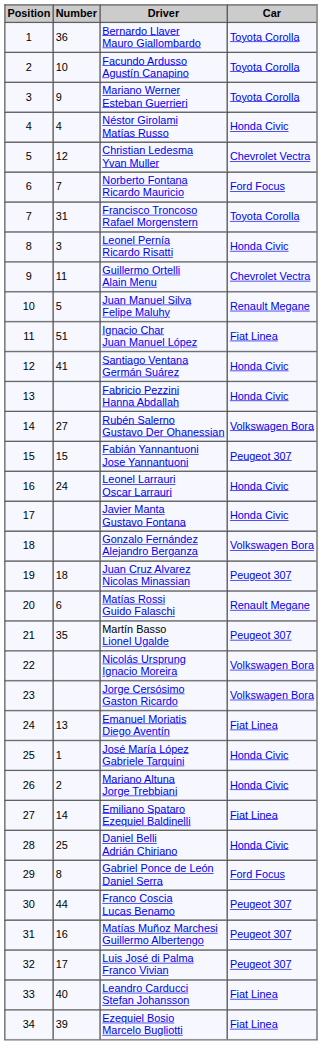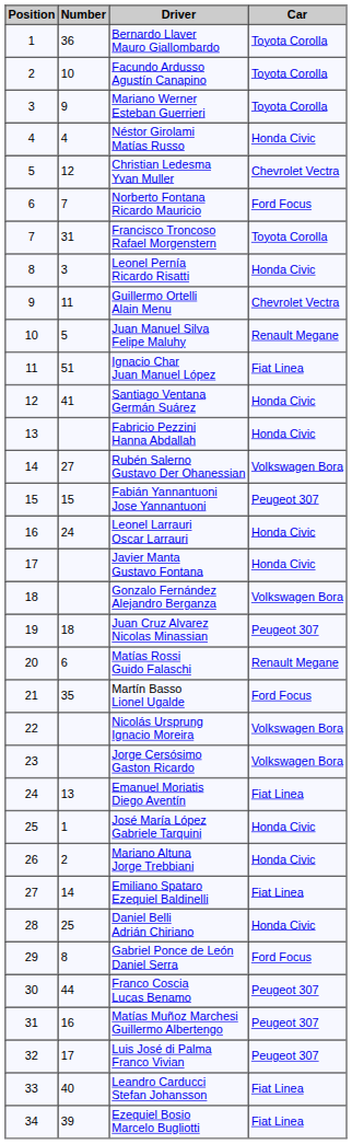 <table style="background:#f7f8ff;" cellpadding="3" cellspacing="0" border="1" style="font-size: 95%; border: gray solid 1px; border-collapse: collapse;">
 <tr align="center" style="background:#CCCCCC;">
 <th>Position</th>
 <th>Number</th>
 <th>Driver</th>
 <th>Car</th>
 </tr>
 <tr align="center">
 <td>1</td>
 <td align="left">36</td>
 <td align="left"> <a href='#'>Bernardo Llaver</a><br> <a href='#'>Mauro Giallombardo</a></td>
 <td align="left"><a href='#'>Toyota Corolla</a></td>
 </tr>
 <tr align="center">
 <td>2</td>
 <td align="left">10</td>
 <td align="left"> <a href='#'>Facundo Ardusso</a><br> <a href='#'>Agustín Canapino</a></td>
 <td align="left"><a href='#'>Toyota Corolla</a></td>
 </tr>
 <tr align="center">
 <td>3</td>
 <td align="left">9</td>
 <td align="left"> <a href='#'>Mariano Werner</a><br> <a href='#'>Esteban Guerrieri</a></td>
 <td align="left"><a href='#'>Toyota Corolla</a></td>
 </tr>
 <tr align="center">
 <td>4</td>
 <td align="left">4</td>
 <td align="left"> <a href='#'>Néstor Girolami</a><br> <a href='#'>Matías Russo</a></td>
 <td align="left"><a href='#'>Honda Civic</a></td>
 </tr>
 <tr align="center">
 <td>5</td>
 <td align="left">12</td>
 <td align="left"> <a href='#'>Christian Ledesma</a><br> <a href='#'>Yvan Muller</a></td>
 <td align="left"><a href='#'>Chevrolet Vectra</a></td>
 </tr>
 <tr align="center">
 <td>6</td>
 <td align="left">7</td>
 <td align="left"> <a href='#'>Norberto Fontana</a><br> <a href='#'>Ricardo Mauricio</a></td>
 <td align="left"><a href='#'>Ford Focus</a></td>
 </tr>
 <tr align="center">
 <td>7</td>
 <td align="left">31</td>
 <td align="left"> <a href='#'>Francisco Troncoso</a><br> <a href='#'>Rafael Morgenstern</a></td>
 <td align="left"><a href='#'>Toyota Corolla</a></td>
 </tr>
 <tr align="center">
 <td>8</td>
 <td align="left">3</td>
 <td align="left"> <a href='#'>Leonel Pernía</a><br> <a href='#'>Ricardo Risatti</a></td>
 <td align="left"><a href='#'>Honda Civic</a></td>
 </tr>
 <tr align="center">
 <td>9</td>
 <td align="left">11</td>
 <td align="left"> <a href='#'>Guillermo Ortelli</a><br> <a href='#'>Alain Menu</a></td>
 <td align="left"><a href='#'>Chevrolet Vectra</a></td>
 </tr>
 <tr align="center">
 <td>10</td>
 <td align="left">5</td>
 <td align="left"> <a href='#'>Juan Manuel Silva</a><br> <a href='#'>Felipe Maluhy</a></td>
 <td align="left"><a href='#'>Renault Megane</a></td>
 </tr>
 <tr align="center">
 <td>11</td>
 <td align="left">51</td>
 <td align="left"> <a href='#'>Ignacio Char</a><br> <a href='#'>Juan Manuel López</a></td>
 <td align="left"><a href='#'>Fiat Linea</a></td>
 </tr>
 <tr align="center">
 <td>12</td>
 <td align="left">41</td>
 <td align="left"> <a href='#'>Santiago Ventana</a><br> <a href='#'>Germán Suárez</a></td>
 <td align="left"><a href='#'>Honda Civic</a></td>
 </tr>
 <tr align="center">
 <td>13</td>
 <td align="left"></td>
 <td align="left"> <a href='#'>Fabricio Pezzini</a><br> <a href='#'>Hanna Abdallah</a></td>
 <td align="left"><a href='#'>Honda Civic</a></td>
 </tr>
 <tr align="center">
 <td>14</td>
 <td align="left">27</td>
 <td align="left"> <a href='#'>Rubén Salerno</a><br> <a href='#'>Gustavo Der Ohanessian</a></td>
 <td align="left"><a href='#'>Volkswagen Bora</a></td>
 </tr>
 <tr align="center">
 <td>15</td>
 <td align="left">15</td>
 <td align="left"> <a href='#'>Fabián Yannantuoni</a><br> <a href='#'>Jose Yannantuoni</a></td>
 <td align="left"><a href='#'>Peugeot 307</a></td>
 </tr>
 <tr align="center">
 <td>16</td>
 <td align="left">24</td>
 <td align="left"> <a href='#'>Leonel Larrauri</a><br> <a href='#'>Oscar Larrauri</a></td>
 <td align="left"><a href='#'>Honda Civic</a></td>
 </tr>
 <tr align="center">
 <td>17</td>
 <td align="left"></td>
 <td align="left"> <a href='#'>Javier Manta</a><br> <a href='#'>Gustavo Fontana</a></td>
 <td align="left"><a href='#'>Honda Civic</a></td>
 </tr>
 <tr align="center">
 <td>18</td>
 <td align="left"></td>
 <td align="left"> <a href='#'>Gonzalo Fernández</a><br> <a href='#'>Alejandro Berganza</a></td>
 <td align="left"><a href='#'>Volkswagen Bora</a></td>
 </tr>
 <tr align="center">
 <td>19</td>
 <td align="left">18</td>
 <td align="left"> <a href='#'>Juan Cruz Alvarez</a><br> <a href='#'>Nicolas Minassian</a></td>
 <td align="left"><a href='#'>Peugeot 307</a></td>
 </tr>
 <tr align="center">
 <td>20</td>
 <td align="left">6</td>
 <td align="left"> <a href='#'>Matías Rossi</a><br> <a href='#'>Guido Falaschi</a></td>
 <td align="left"><a href='#'>Renault Megane</a></td>
 </tr>
 <tr align="center">
 <td>21</td>
 <td align="left">35</td>
 <td align="left"> Martín Basso<br> <a href='#'>Lionel Ugalde</a></td>
-<td align="left"><a href='#'>Peugeot 307</a></td>
+<td align="left"><a href='#'>Ford Focus</a></td>
 </tr>
 <tr align="center">
 <td>22</td>
 <td align="left"></td>
 <td align="left"> <a href='#'>Nicolás Ursprung</a><br> <a href='#'>Ignacio Moreira</a></td>
 <td align="left"><a href='#'>Volkswagen Bora</a></td>
 </tr>
 <tr align="center">
 <td>23</td>
 <td align="left"></td>
 <td align="left"> <a href='#'>Jorge Cersósimo</a><br> <a href='#'>Gaston Ricardo</a></td>
 <td align="left"><a href='#'>Volkswagen Bora</a></td>
 </tr>
 <tr align="center">
 <td>24</td>
 <td align="left">13</td>
 <td align="left"> <a href='#'>Emanuel Moriatis</a><br> <a href='#'>Diego Aventín</a></td>
 <td align="left"><a href='#'>Fiat Linea</a></td>
 </tr>
 <tr align="center">
 <td>25</td>
 <td align="left">1</td>
 <td align="left"> <a href='#'>José María López</a><br> <a href='#'>Gabriele Tarquini</a></td>
 <td align="left"><a href='#'>Honda Civic</a></td>
 </tr>
 <tr align="center">
 <td>26</td>
 <td align="left">2</td>
 <td align="left"> <a href='#'>Mariano Altuna</a><br> <a href='#'>Jorge Trebbiani</a></td>
 <td align="left"><a href='#'>Honda Civic</a></td>
 </tr>
 <tr align="center">
 <td>27</td>
 <td align="left">14</td>
 <td align="left"> <a href='#'>Emiliano Spataro</a><br> <a href='#'>Ezequiel Baldinelli</a></td>
 <td align="left"><a href='#'>Fiat Linea</a></td>
 </tr>
 <tr align="center">
 <td>28</td>
 <td align="left">25</td>
 <td align="left"> <a href='#'>Daniel Belli</a><br> <a href='#'>Adrián Chiriano</a></td>
 <td align="left"><a href='#'>Honda Civic</a></td>
 </tr>
 <tr align="center">
 <td>29</td>
 <td align="left">8</td>
 <td align="left"> <a href='#'>Gabriel Ponce de León</a><br> <a href='#'>Daniel Serra</a></td>
 <td align="left"><a href='#'>Ford Focus</a></td>
 </tr>
 <tr align="center">
 <td>30</td>
 <td align="left">44</td>
 <td align="left"> <a href='#'>Franco Coscia</a><br> <a href='#'>Lucas Benamo</a></td>
 <td align="left"><a href='#'>Peugeot 307</a></td>
 </tr>
 <tr align="center">
 <td>31</td>
 <td align="left">16</td>
 <td align="left"> <a href='#'>Matías Muñoz Marchesi</a><br> <a href='#'>Guillermo Albertengo</a></td>
 <td align="left"><a href='#'>Peugeot 307</a></td>
 </tr>
 <tr align="center">
 <td>32</td>
 <td align="left">17</td>
 <td align="left"> <a href='#'>Luis José di Palma</a><br> <a href='#'>Franco Vivian</a></td>
 <td align="left"><a href='#'>Peugeot 307</a></td>
 </tr>
 <tr align="center">
 <td>33</td>
 <td align="left">40</td>
 <td align="left"> <a href='#'>Leandro Carducci</a><br> <a href='#'>Stefan Johansson</a></td>
 <td align="left"><a href='#'>Fiat Linea</a></td>
 </tr>
 <tr align="center">
 <td>34</td>
 <td align="left">39</td>
 <td align="left"> <a href='#'>Ezequiel Bosio</a><br> <a href='#'>Marcelo Bugliotti</a></td>
 <td align="left"><a href='#'>Fiat Linea</a></td>
 </tr>
 <tr align="center">
 </tr>
 </table>
